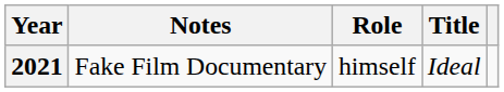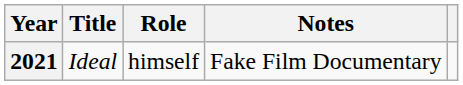 <table class="wikitable sortable plainrowheaders">
 <tr>
 <th scope="col">Year</th>
+<th scope="col">Title</th>
+<th scope="col">Role</th>
 <th scope="col">Notes</th>
-<th scope="col">Role</th>
-<th scope="col">Title</th>
 <th scope="col" class="unsortable"></th>
 </tr>
 <tr>
 <th scope="row">2021</th>
+<td><em>Ideal</em></td>
+<td>himself</td>
 <td>Fake Film Documentary</td>
-<td>himself</td>
-<td><em>Ideal</em></td>
 <td></td>
 </tr>
 </table>
